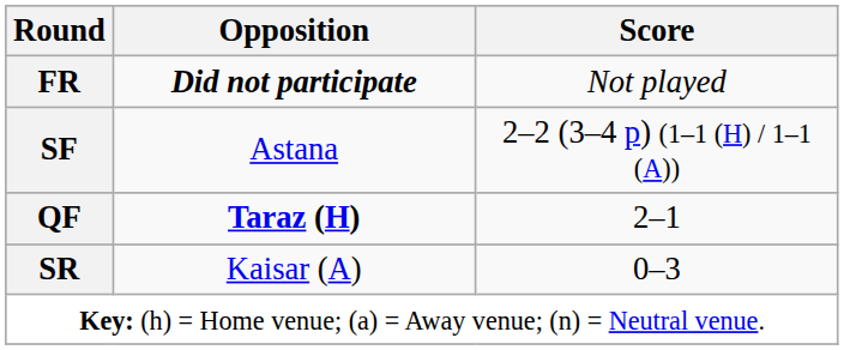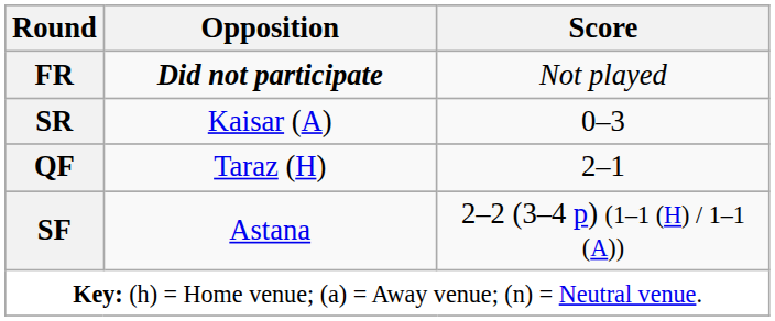 <table class="wikitable plainrowheaders" style="text-align:center;margin:0">
 <tr>
 <th scope="col" style="width:35px">Round</th>
 <th scope="col" style="width:175px">Opposition</th>
 <th scope="col" style="width:175px">Score</th>
 </tr>
 <tr>
 <th scope=row style="text-align:center">FR</th>
 <td><strong><em>Did not participate</em></strong></td>
 <td><em>Not played</em></td>
 </tr>
 <tr>
+<th scope=row style="text-align:center">SR</th>
+<td><a href='#'>Kaisar</a> (<a href='#'>A</a>)</td>
+<td>0–3</td>
+</tr>
+<tr>
+<th scope=row style="text-align:center">QF</th>
+<td><a href='#'>Taraz</a> (<a href='#'>H</a>) <small></small></td>
+<td>2–1</td>
+</tr>
+<tr>
 <th scope=row style="text-align:center">SF</th>
 <td><a href='#'>Astana</a></td>
 <td>2–2 (3–4 <a href='#'>p</a>) <small>(1–1 (<a href='#'>H</a>) / 1–1  (<a href='#'>A</a>))</small></td>
 </tr>
 <tr>
-<th scope=row style="text-align:center">QF</th>
-<td><strong><a href='#'>Taraz</a> (<a href='#'>H</a>) <small></small></strong></td>
-<td>2–1</td>
-</tr>
-<tr>
-<th scope=row style="text-align:center">SR</th>
-<td><a href='#'>Kaisar</a> (<a href='#'>A</a>)</td>
-<td>0–3</td>
-</tr>
-<tr>
 <td colspan="3" style="background-color:white"><small><strong>Key:</strong> (h) = Home venue; (a) = Away venue; (n) = <a href='#'>Neutral venue</a>.</small></td>
 </tr>
 </table>
